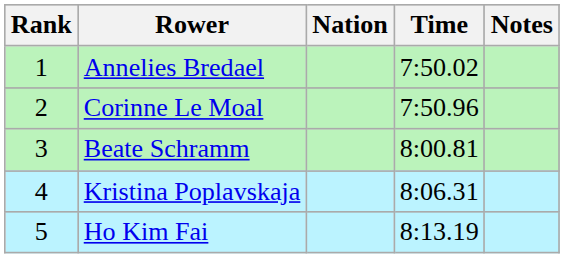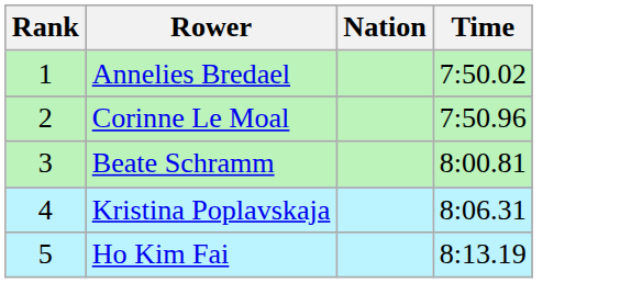 <table class="wikitable sortable" style="text-align:center">
 <tr>
 <th>Rank</th>
 <th>Rower</th>
 <th>Nation</th>
 <th>Time</th>
-<th>Notes</th>
 </tr>
 <tr bgcolor=bbf3bb>
 <td>1</td>
 <td align=left data-sort-value="Bredael, Annelies"><a href='#'>Annelies Bredael</a></td>
 <td align=left></td>
 <td>7:50.02</td>
-<td></td>
 </tr>
 <tr bgcolor=bbf3bb>
 <td>2</td>
 <td align=left data-sort-value="Le Moal, Corinne"><a href='#'>Corinne Le Moal</a></td>
 <td align=left></td>
 <td>7:50.96</td>
-<td></td>
 </tr>
 <tr bgcolor=bbf3bb>
 <td>3</td>
 <td align=left data-sort-value="Schramm, Beate"><a href='#'>Beate Schramm</a></td>
 <td align=left></td>
 <td>8:00.81</td>
-<td></td>
 </tr>
 <tr bgcolor=bbf3ff>
 <td>4</td>
 <td align=left data-sort-value="Poplavskaja, Kristina"><a href='#'>Kristina Poplavskaja</a></td>
 <td align=left></td>
 <td>8:06.31</td>
-<td></td>
 </tr>
 <tr bgcolor=bbf3ff>
 <td>5</td>
 <td align=left><a href='#'>Ho Kim Fai</a></td>
 <td align=left></td>
 <td>8:13.19</td>
-<td></td>
 </tr>
 </table>
